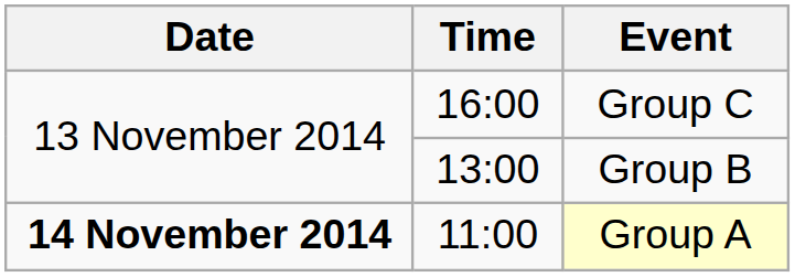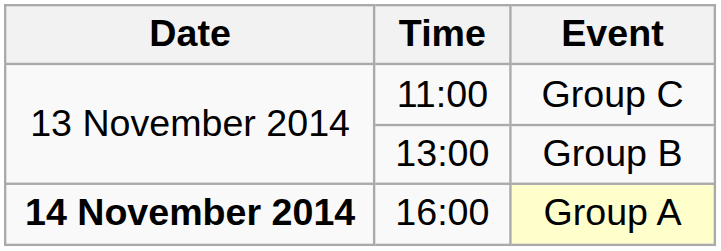 <table class = "wikitable" style="text-align:center;">
 <tr>
 <th width=150>Date</th>
 <th width=50>Time</th>
 <th width=80>Event</th>
 </tr>
 <tr>
 <td rowspan=2>13 November 2014</td>
-<td>16:00</td>
+<td>11:00</td>
 <td>Group C</td>
 </tr>
 <tr>
 <td>13:00</td>
 <td>Group B</td>
 </tr>
 <tr>
 <td><strong>14 November 2014</strong></td>
-<td>11:00</td>
+<td>16:00</td>
 <td bgcolor=ffffcc>Group A</td>
 </tr>
 </table>
